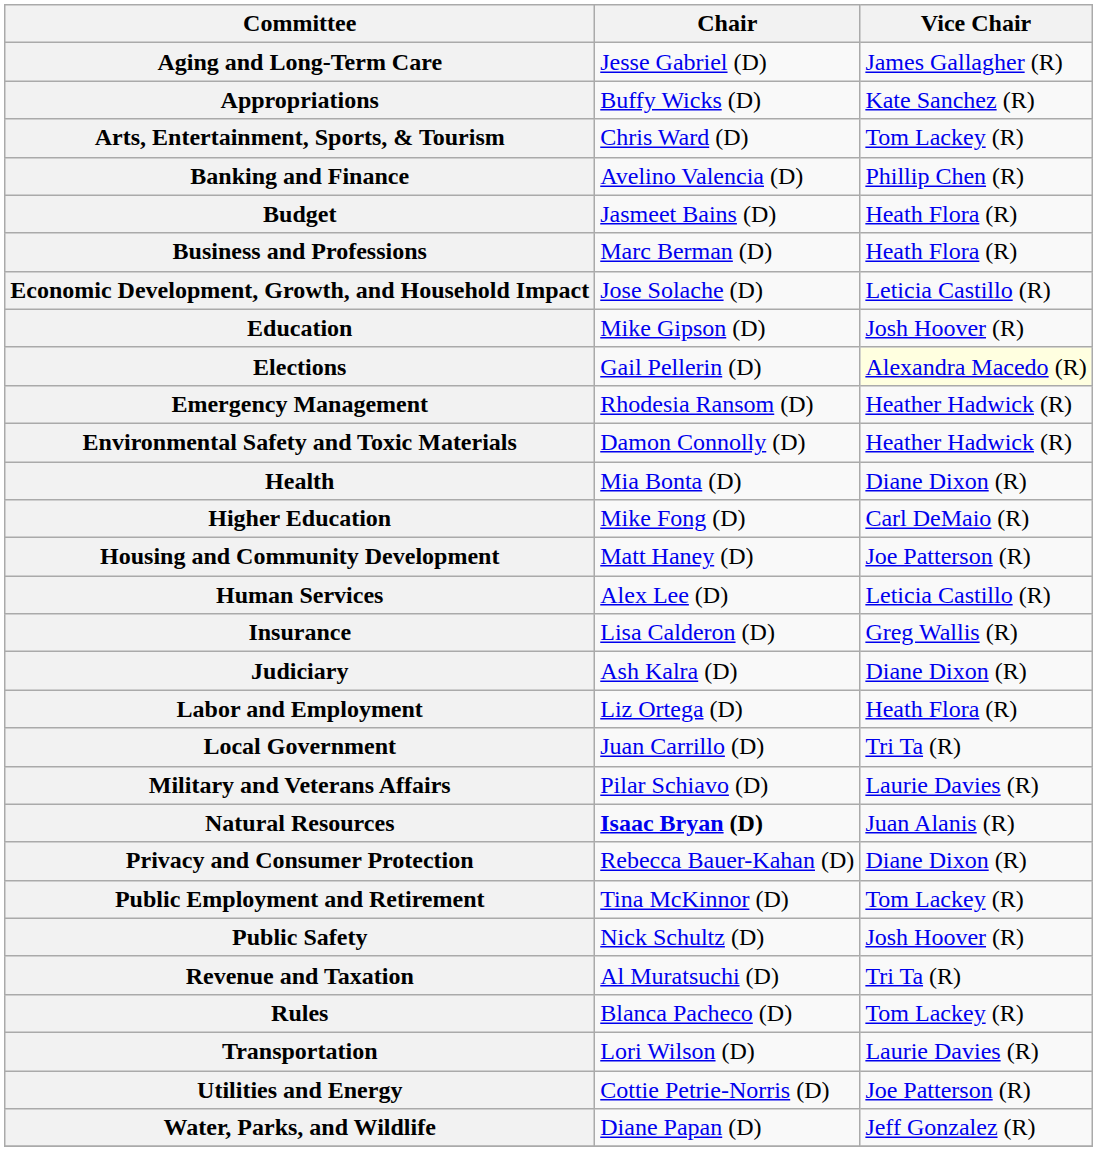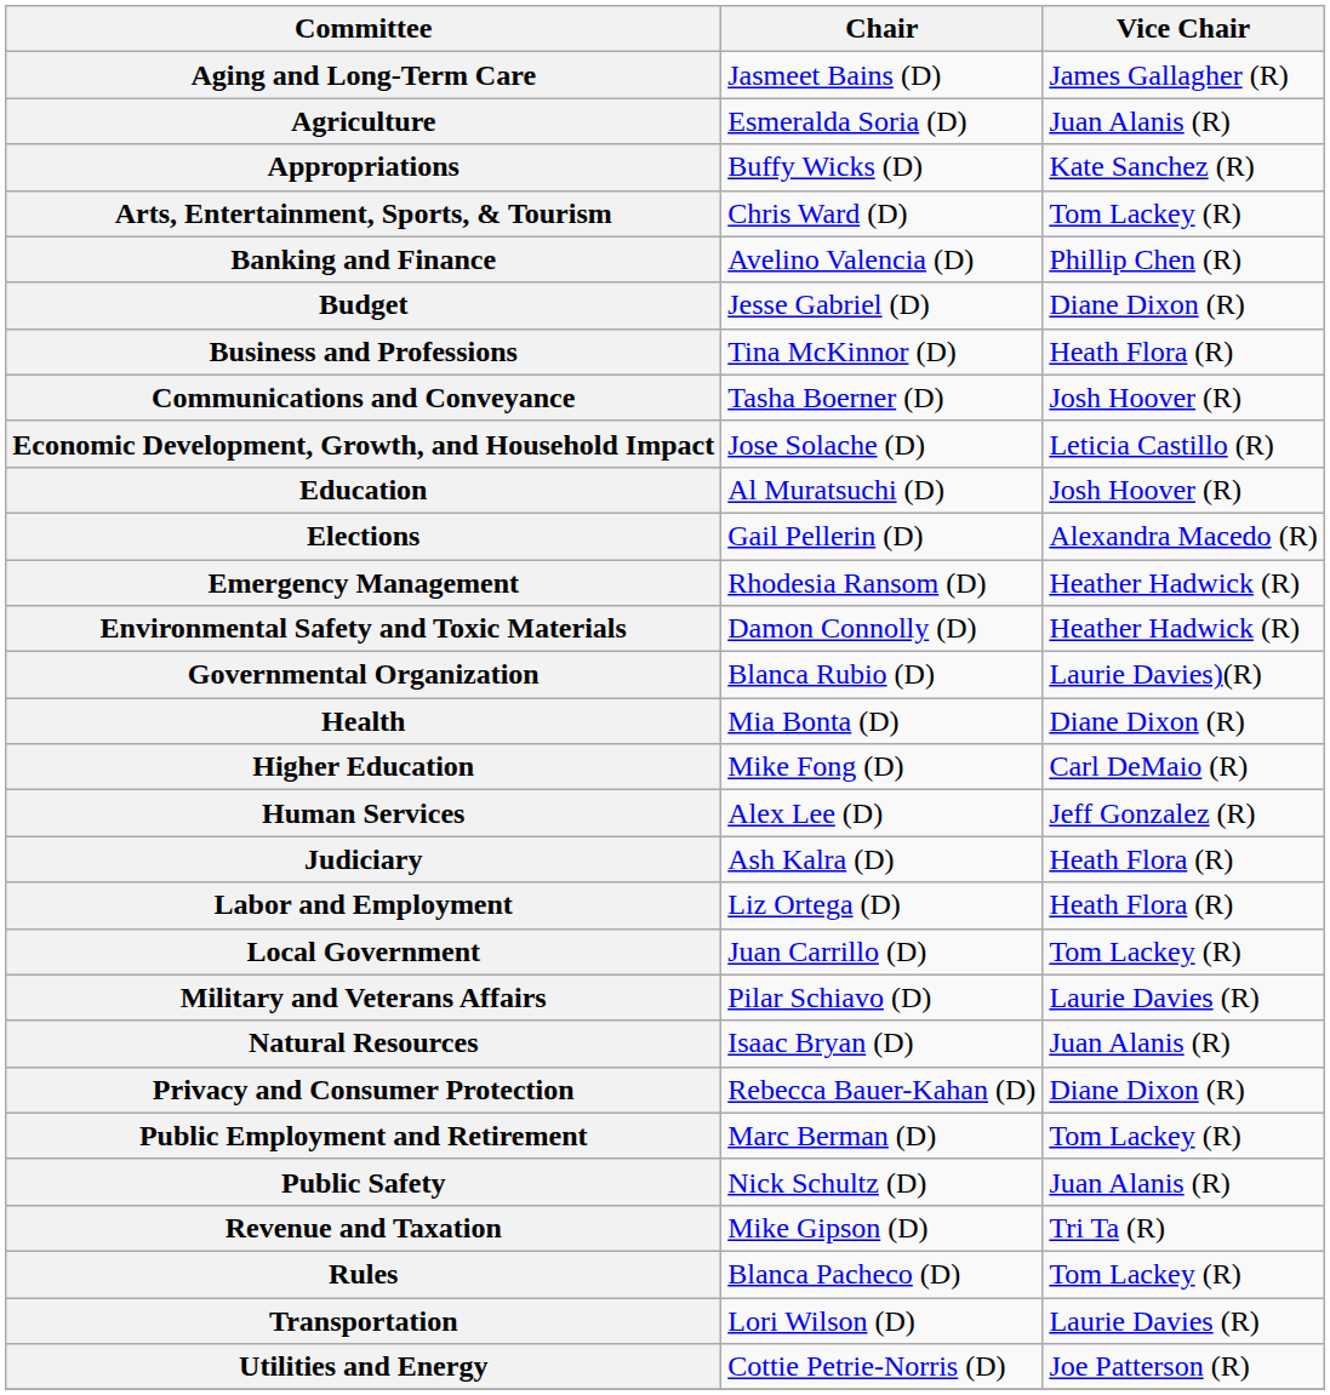 <table class="wikitable">
 <tr>
 <th>Committee</th>
 <th>Chair</th>
 <th>Vice Chair</th>
 </tr>
 <tr>
 <th>Aging and Long-Term Care</th>
-<td><a href='#'>Jesse Gabriel</a> (D)</td>
+<td><a href='#'>Jasmeet Bains</a> (D)</td>
 <td><a href='#'>James Gallagher</a> (R)</td>
+</tr>
+<tr>
+<th>Agriculture</th>
+<td><a href='#'>Esmeralda Soria</a> (D)</td>
+<td><a href='#'>Juan Alanis</a> (R)</td>
 </tr>
 <tr>
 <th>Appropriations</th>
 <td><a href='#'>Buffy Wicks</a> (D)</td>
 <td><a href='#'>Kate Sanchez</a> (R)</td>
 </tr>
 <tr>
 <th>Arts, Entertainment, Sports, & Tourism</th>
 <td><a href='#'>Chris Ward</a> (D)</td>
 <td><a href='#'>Tom Lackey</a> (R)</td>
 </tr>
 <tr>
 <th>Banking and Finance</th>
 <td><a href='#'>Avelino Valencia</a> (D)</td>
 <td><a href='#'>Phillip Chen</a> (R)</td>
 </tr>
 <tr>
 <th>Budget</th>
-<td><a href='#'>Jasmeet Bains</a> (D)</td>
+<td><a href='#'>Jesse Gabriel</a> (D)</td>
+<td><a href='#'>Diane Dixon</a>  (R)</td>
+</tr>
+<tr>
+<th>Business and Professions</th>
+<td><a href='#'>Tina McKinnor</a> (D)</td>
 <td><a href='#'>Heath Flora</a> (R)</td>
 </tr>
 <tr>
-<th>Business and Professions</th>
-<td><a href='#'>Marc Berman</a> (D)</td>
-<td><a href='#'>Heath Flora</a> (R)</td>
+<th>Communications and Conveyance</th>
+<td><a href='#'>Tasha Boerner</a> (D)</td>
+<td><a href='#'>Josh Hoover</a> (R)</td>
 </tr>
 <tr>
 <th>Economic Development, Growth, and Household Impact</th>
 <td><a href='#'>Jose Solache</a> (D)</td>
 <td><a href='#'>Leticia Castillo</a> (R)</td>
 </tr>
 <tr>
 <th>Education</th>
-<td><a href='#'>Mike Gipson</a> (D)</td>
+<td><a href='#'>Al Muratsuchi</a> (D)</td>
 <td><a href='#'>Josh Hoover</a> (R)</td>
 </tr>
 <tr>
 <th>Elections</th>
 <td><a href='#'>Gail Pellerin</a> (D)</td>
-<td style="background: lightyellow;"><a href='#'>Alexandra Macedo</a> (R)</td>
+<td><a href='#'>Alexandra Macedo</a> (R)</td>
 </tr>
 <tr>
 <th>Emergency Management</th>
 <td><a href='#'>Rhodesia Ransom</a> (D)</td>
 <td><a href='#'>Heather Hadwick</a> (R)</td>
 </tr>
 <tr>
 <th>Environmental Safety and Toxic Materials</th>
 <td><a href='#'>Damon Connolly</a> (D)</td>
 <td><a href='#'>Heather Hadwick</a> (R)</td>
 </tr>
 <tr>
+<th>Governmental Organization</th>
+<td><a href='#'>Blanca Rubio</a> (D)</td>
+<td><a href='#'>Laurie Davies)</a>(R)</td>
+</tr>
+<tr>
 <th>Health</th>
 <td><a href='#'>Mia Bonta</a> (D)</td>
 <td><a href='#'>Diane Dixon</a>  (R)</td>
 </tr>
 <tr>
 <th>Higher Education</th>
 <td><a href='#'>Mike Fong</a> (D)</td>
 <td><a href='#'>Carl DeMaio</a> (R)</td>
 </tr>
 <tr>
-<th>Housing and Community Development</th>
-<td><a href='#'>Matt Haney</a> (D)</td>
-<td><a href='#'>Joe Patterson</a> (R)</td>
-</tr>
-<tr>
 <th>Human Services</th>
 <td><a href='#'>Alex Lee</a> (D)</td>
-<td><a href='#'>Leticia Castillo</a> (R)</td>
-</tr>
-<tr>
-<th>Insurance</th>
-<td><a href='#'>Lisa Calderon</a> (D)</td>
-<td><a href='#'>Greg Wallis</a> (R)</td>
+<td><a href='#'>Jeff Gonzalez</a>  (R)</td>
 </tr>
 <tr>
 <th>Judiciary</th>
 <td><a href='#'>Ash Kalra</a> (D)</td>
-<td><a href='#'>Diane Dixon</a>  (R)</td>
+<td><a href='#'>Heath Flora</a> (R)</td>
 </tr>
 <tr>
 <th>Labor and Employment</th>
 <td><a href='#'>Liz Ortega</a> (D)</td>
 <td><a href='#'>Heath Flora</a> (R)</td>
 </tr>
 <tr>
 <th>Local Government</th>
 <td><a href='#'>Juan Carrillo</a> (D)</td>
-<td><a href='#'>Tri Ta</a> (R)</td>
+<td><a href='#'>Tom Lackey</a>  (R)</td>
 </tr>
 <tr>
 <th>Military and Veterans Affairs</th>
 <td><a href='#'>Pilar Schiavo</a> (D)</td>
 <td><a href='#'>Laurie Davies</a> (R)</td>
 </tr>
 <tr>
 <th>Natural Resources</th>
-<td><strong><a href='#'>Isaac Bryan</a> (D)</strong></td>
+<td><a href='#'>Isaac Bryan</a> (D)</td>
 <td><a href='#'>Juan Alanis</a> (R)</td>
 </tr>
 <tr>
 <th>Privacy and Consumer Protection</th>
 <td><a href='#'>Rebecca Bauer-Kahan</a> (D)</td>
 <td><a href='#'>Diane Dixon</a>  (R)</td>
 </tr>
 <tr>
 <th>Public Employment and Retirement</th>
-<td><a href='#'>Tina McKinnor</a> (D)</td>
+<td><a href='#'>Marc Berman</a> (D)</td>
 <td><a href='#'>Tom Lackey</a>  (R)</td>
 </tr>
 <tr>
 <th>Public Safety</th>
 <td><a href='#'>Nick Schultz</a> (D)</td>
-<td><a href='#'>Josh Hoover</a> (R)</td>
+<td><a href='#'>Juan Alanis</a> (R)</td>
 </tr>
 <tr>
 <th>Revenue and Taxation</th>
-<td><a href='#'>Al Muratsuchi</a> (D)</td>
+<td><a href='#'>Mike Gipson</a> (D)</td>
 <td><a href='#'>Tri Ta</a> (R)</td>
 </tr>
 <tr>
 <th>Rules</th>
 <td><a href='#'>Blanca Pacheco</a> (D)</td>
 <td><a href='#'>Tom Lackey</a> (R)</td>
 </tr>
 <tr>
 <th>Transportation</th>
 <td><a href='#'>Lori Wilson</a> (D)</td>
 <td><a href='#'>Laurie Davies</a> (R)</td>
 </tr>
 <tr>
 <th>Utilities and Energy</th>
 <td><a href='#'>Cottie Petrie-Norris</a> (D)</td>
 <td><a href='#'>Joe Patterson</a> (R)</td>
 </tr>
 <tr>
-<th>Water, Parks, and Wildlife</th>
-<td><a href='#'>Diane Papan</a> (D)</td>
-<td><a href='#'>Jeff Gonzalez</a>  (R)</td>
-</tr>
-<tr>
 </tr>
 </table>
